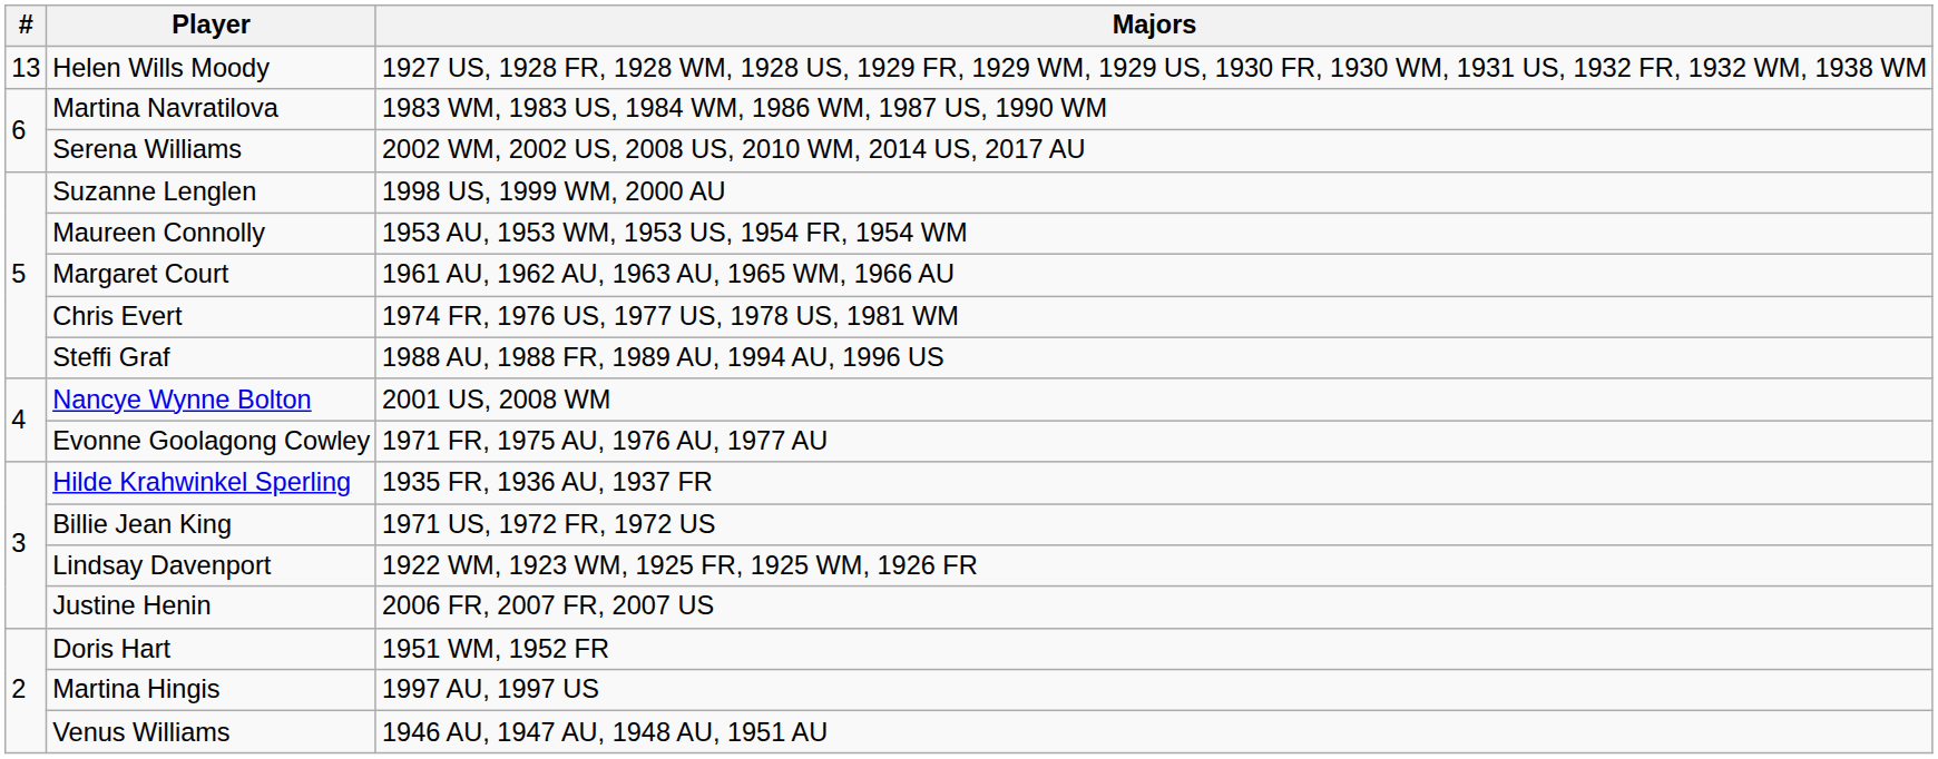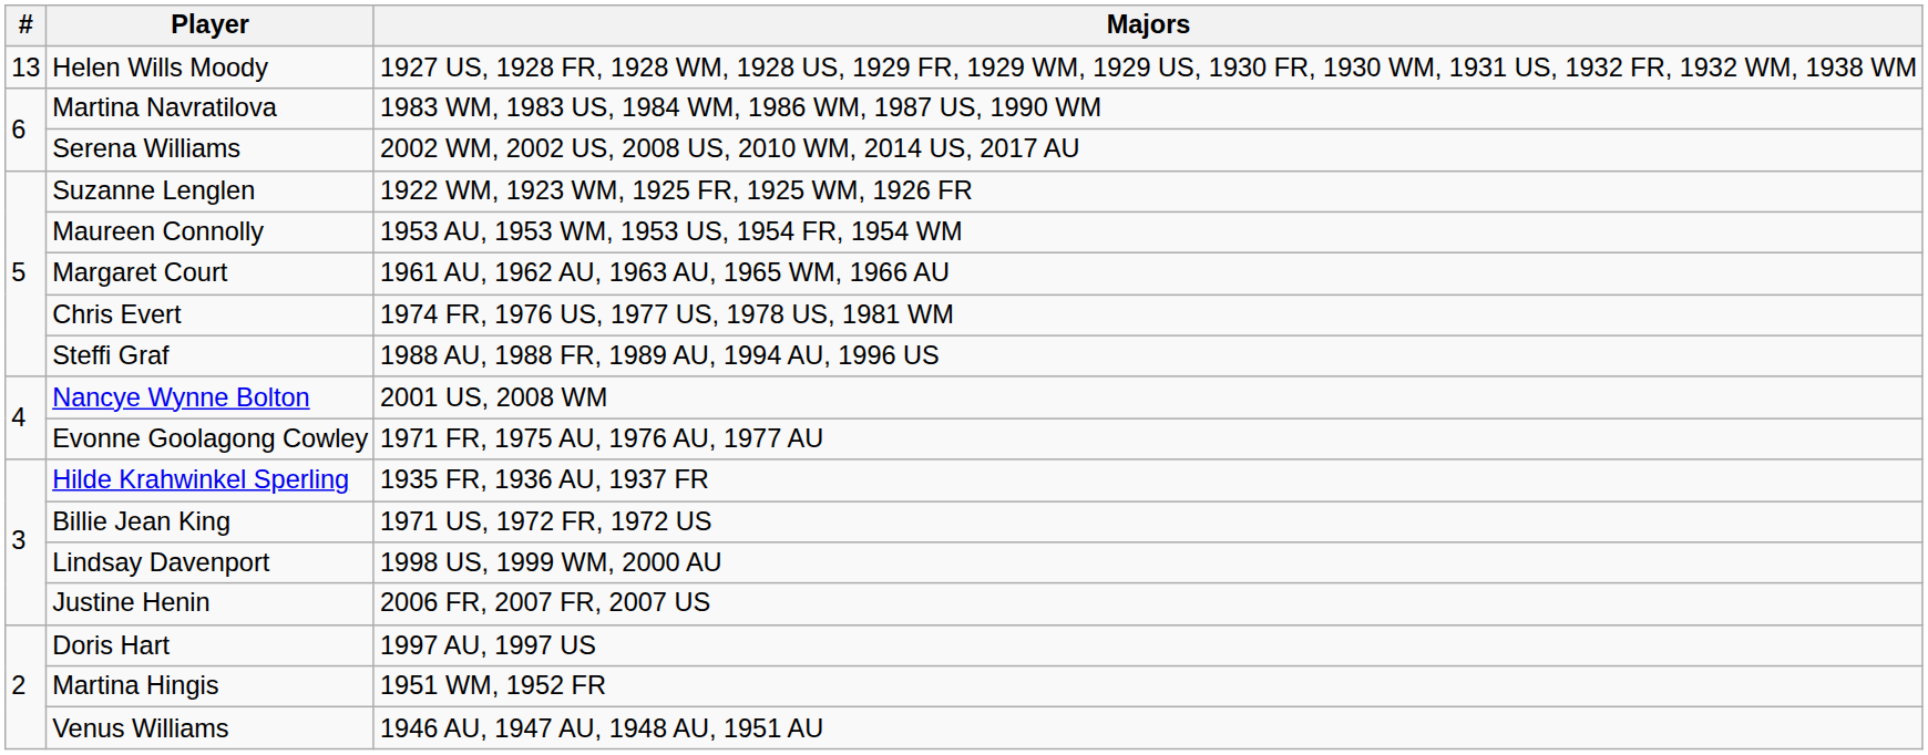 <table class="wikitable">
 <tr>
 <th>#</th>
 <th>Player</th>
 <th>Majors</th>
 </tr>
 <tr>
 <td>13</td>
 <td> Helen Wills Moody</td>
 <td>1927 US, 1928 FR, 1928 WM, 1928 US, 1929 FR, 1929 WM, 1929 US, 1930 FR, 1930 WM, 1931 US, 1932 FR, 1932 WM, 1938 WM</td>
 </tr>
 <tr>
 <td rowspan="2">6</td>
 <td> Martina Navratilova</td>
 <td>1983 WM, 1983 US, 1984 WM, 1986 WM, 1987 US, 1990 WM</td>
 </tr>
 <tr>
 <td> Serena Williams</td>
 <td>2002 WM, 2002 US, 2008 US, 2010 WM, 2014 US, 2017 AU</td>
 </tr>
 <tr>
 <td rowspan="5">5</td>
 <td> Suzanne Lenglen</td>
-<td>1998 US, 1999 WM, 2000 AU</td>
+<td>1922 WM, 1923 WM, 1925 FR, 1925 WM, 1926 FR</td>
 </tr>
 <tr>
 <td> Maureen Connolly</td>
 <td>1953 AU, 1953 WM, 1953 US, 1954 FR, 1954 WM</td>
 </tr>
 <tr>
 <td> Margaret Court</td>
 <td>1961 AU, 1962 AU, 1963 AU, 1965 WM, 1966 AU</td>
 </tr>
 <tr>
 <td> Chris Evert</td>
 <td>1974 FR, 1976 US, 1977 US, 1978 US, 1981 WM</td>
 </tr>
 <tr>
 <td> Steffi Graf</td>
 <td>1988 AU, 1988 FR, 1989 AU, 1994 AU, 1996 US</td>
 </tr>
 <tr>
 <td rowspan="2">4</td>
 <td> <a href='#'>Nancye Wynne Bolton</a></td>
 <td>2001 US, 2008 WM</td>
 </tr>
 <tr>
 <td> Evonne Goolagong Cowley</td>
 <td>1971 FR, 1975 AU, 1976 AU, 1977 AU</td>
 </tr>
 <tr>
 <td rowspan="4">3</td>
 <td> <a href='#'>Hilde Krahwinkel Sperling</a></td>
 <td>1935 FR, 1936 AU, 1937 FR</td>
 </tr>
 <tr>
 <td> Billie Jean King</td>
 <td>1971 US, 1972 FR, 1972 US</td>
 </tr>
 <tr>
 <td> Lindsay Davenport</td>
-<td>1922 WM, 1923 WM, 1925 FR, 1925 WM, 1926 FR</td>
+<td>1998 US, 1999 WM, 2000 AU</td>
 </tr>
 <tr>
 <td> Justine Henin</td>
 <td>2006 FR, 2007 FR, 2007 US</td>
 </tr>
 <tr>
 <td rowspan="3">2</td>
 <td> Doris Hart</td>
-<td>1951 WM, 1952 FR</td>
+<td>1997 AU, 1997 US</td>
 </tr>
 <tr>
 <td> Martina Hingis</td>
-<td>1997 AU, 1997 US</td>
+<td>1951 WM, 1952 FR</td>
 </tr>
 <tr>
 <td> Venus Williams</td>
 <td>1946 AU, 1947 AU, 1948 AU, 1951 AU</td>
 </tr>
 </table>
